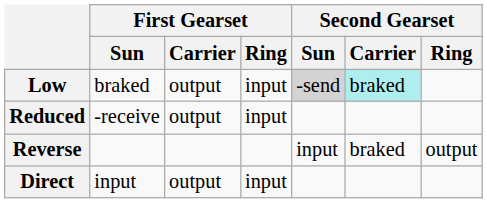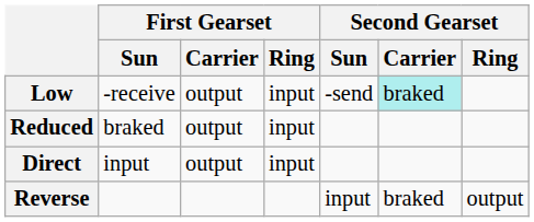 <table class="wikitable" style="border: none;">
 <tr>
 <th rowspan="2" style="border: none;"></th>
 <th colspan="3">First Gearset</th>
 <th colspan="3">Second Gearset</th>
 </tr>
 <tr>
 <th>Sun</th>
 <th>Carrier</th>
 <th>Ring</th>
 <th>Sun</th>
 <th>Carrier</th>
 <th>Ring</th>
 </tr>
 <tr>
 <th>Low</th>
-<td>braked</td>
+<td>-receive</td>
 <td>output</td>
 <td>input</td>
-<td style="background: lightgrey;">-send</td>
+<td>-send</td>
 <td style="background: paleturquoise;">braked</td>
 <td></td>
 </tr>
 <tr>
 <th>Reduced</th>
-<td>-receive</td>
+<td>braked</td>
+<td>output</td>
+<td>input</td>
+<td></td>
+<td></td>
+<td></td>
+</tr>
+<tr>
+<th>Direct</th>
+<td>input</td>
 <td>output</td>
 <td>input</td>
 <td></td>
 <td></td>
 <td></td>
 </tr>
 <tr>
 <th>Reverse</th>
 <td></td>
 <td></td>
 <td></td>
 <td>input</td>
 <td>braked</td>
 <td>output</td>
 </tr>
-<tr>
-<th>Direct</th>
-<td>input</td>
-<td>output</td>
-<td>input</td>
-<td></td>
-<td></td>
-<td></td>
-</tr>
 </table>
